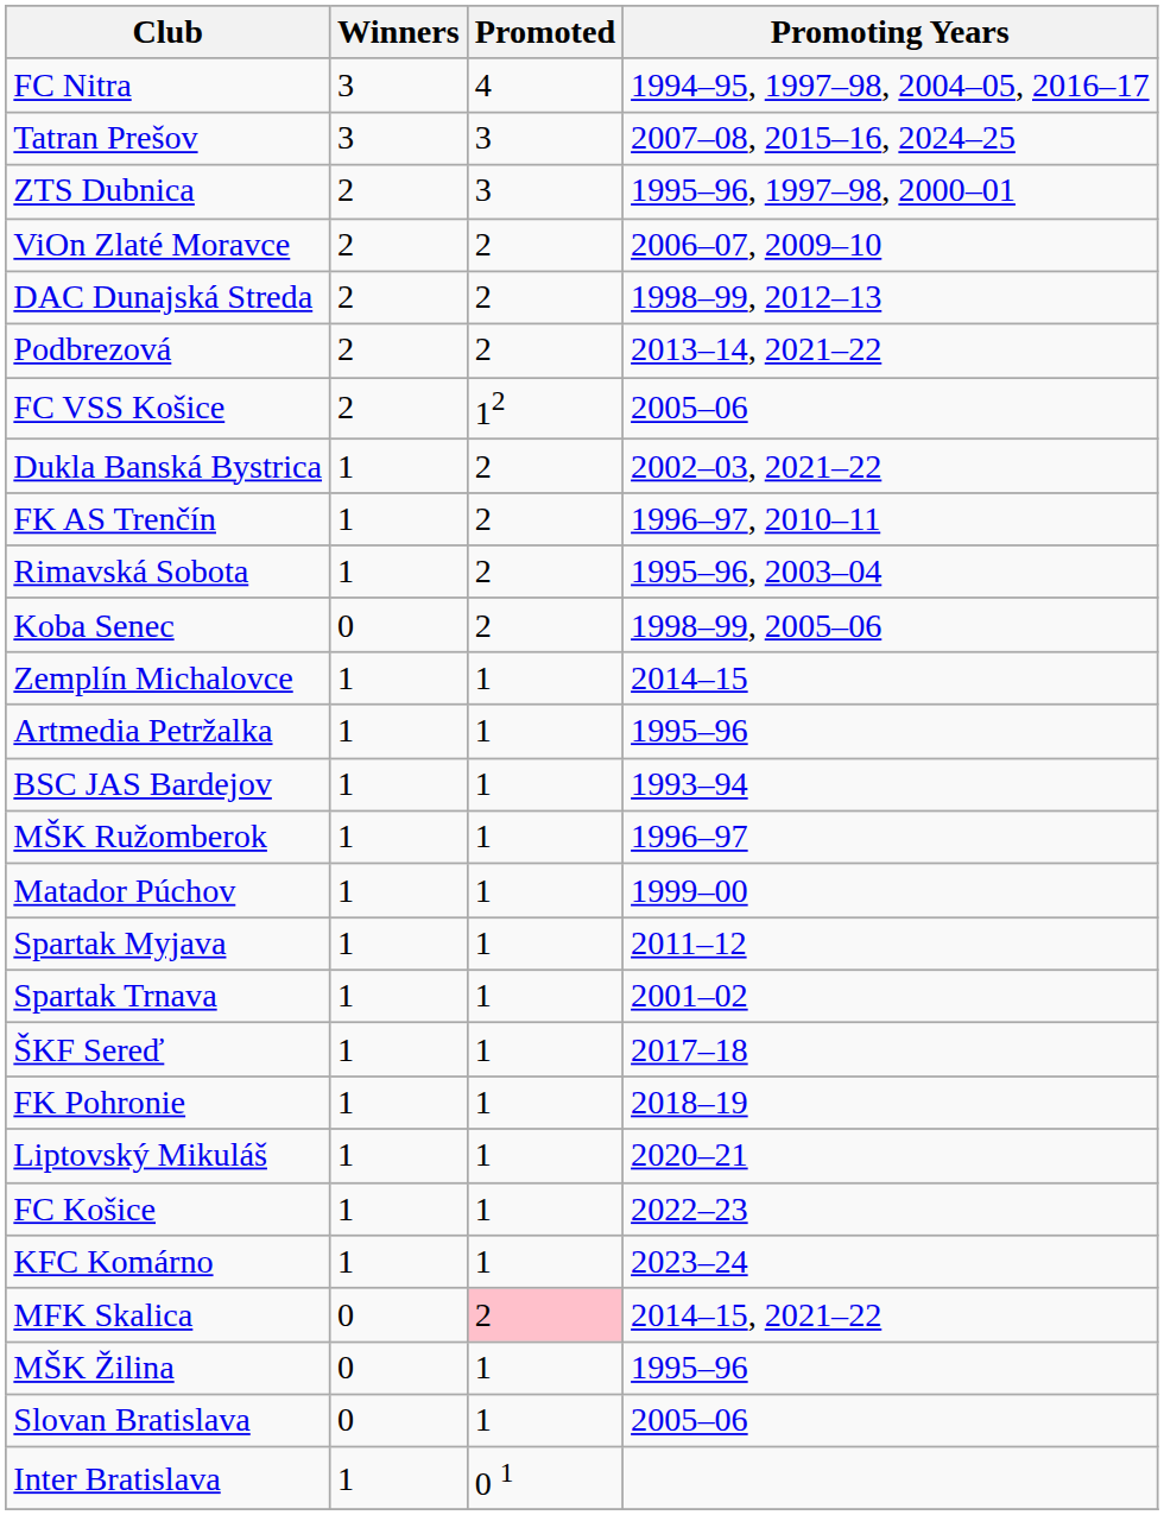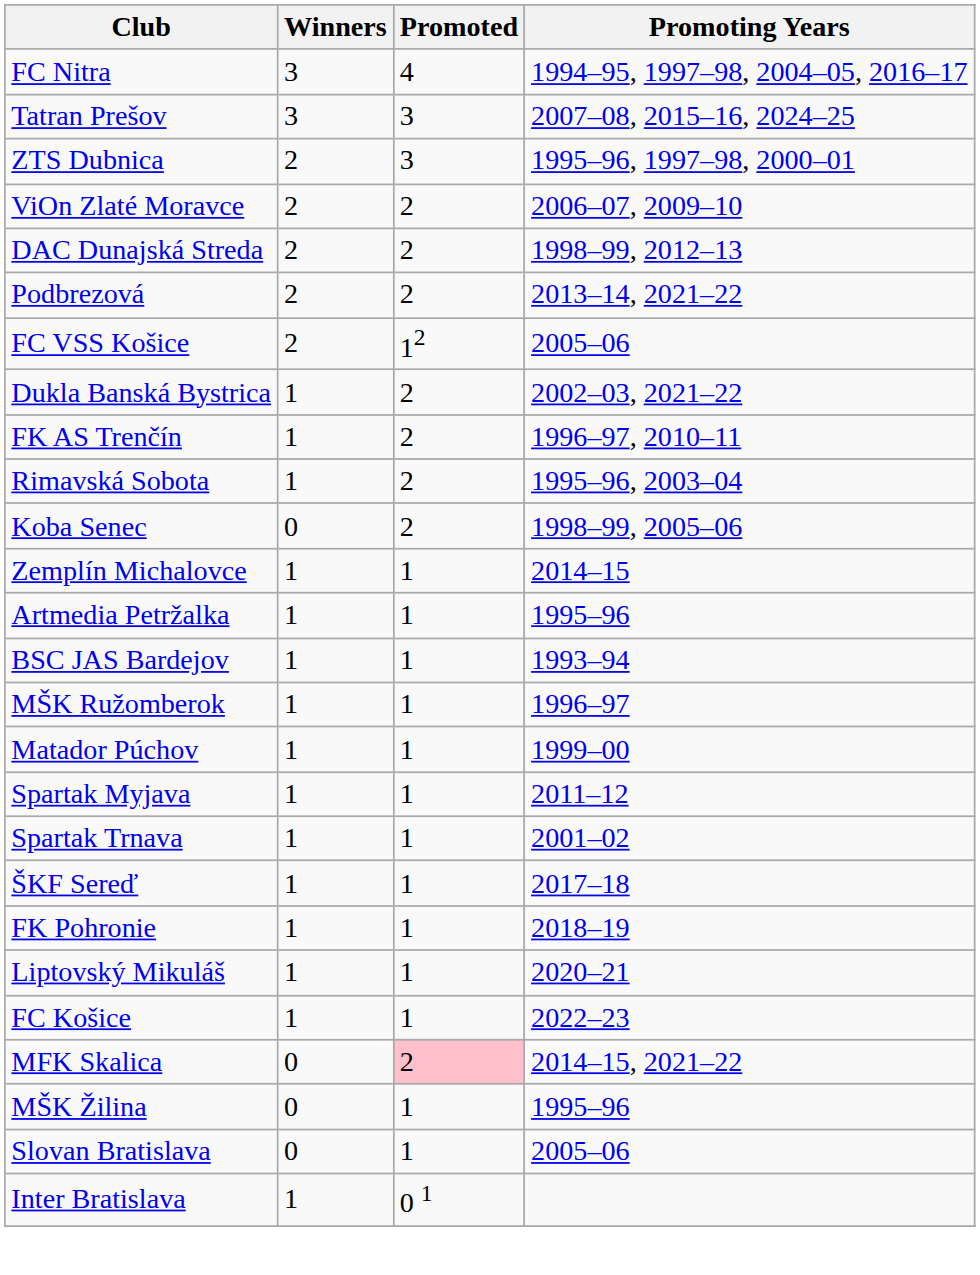 <table class="wikitable">
 <tr>
 <th>Club</th>
 <th>Winners</th>
 <th>Promoted</th>
 <th>Promoting Years</th>
 </tr>
 <tr>
 <td><a href='#'>FC Nitra</a></td>
 <td>3</td>
 <td>4</td>
 <td><a href='#'>1994–95</a>, <a href='#'>1997–98</a>, <a href='#'>2004–05</a>, <a href='#'>2016–17</a></td>
 </tr>
 <tr>
 <td><a href='#'>Tatran Prešov</a></td>
 <td>3</td>
 <td>3</td>
 <td><a href='#'>2007–08</a>, <a href='#'>2015–16</a>, <a href='#'>2024–25</a></td>
 </tr>
 <tr>
 <td><a href='#'>ZTS Dubnica</a></td>
 <td>2</td>
 <td>3</td>
 <td><a href='#'>1995–96</a>, <a href='#'>1997–98</a>, <a href='#'>2000–01</a></td>
 </tr>
 <tr>
 <td><a href='#'>ViOn Zlaté Moravce</a></td>
 <td>2</td>
 <td>2</td>
 <td><a href='#'>2006–07</a>, <a href='#'>2009–10</a></td>
 </tr>
 <tr>
 <td><a href='#'>DAC Dunajská Streda</a></td>
 <td>2</td>
 <td>2</td>
 <td><a href='#'>1998–99</a>, <a href='#'>2012–13</a></td>
 </tr>
 <tr>
 <td><a href='#'>Podbrezová</a></td>
 <td>2</td>
 <td>2</td>
 <td><a href='#'>2013–14</a>, <a href='#'>2021–22</a></td>
 </tr>
 <tr>
 <td><a href='#'>FC VSS Košice</a></td>
 <td>2</td>
 <td>1<sup>2</sup></td>
 <td><a href='#'>2005–06</a></td>
 </tr>
 <tr>
 <td><a href='#'>Dukla Banská Bystrica</a></td>
 <td>1</td>
 <td>2</td>
 <td><a href='#'>2002–03</a>, <a href='#'>2021–22</a></td>
 </tr>
 <tr>
 <td><a href='#'>FK AS Trenčín</a></td>
 <td>1</td>
 <td>2</td>
 <td><a href='#'>1996–97</a>, <a href='#'>2010–11</a></td>
 </tr>
 <tr>
 <td><a href='#'>Rimavská Sobota</a></td>
 <td>1</td>
 <td>2</td>
 <td><a href='#'>1995–96</a>, <a href='#'>2003–04</a></td>
 </tr>
 <tr>
 <td><a href='#'>Koba Senec</a></td>
 <td>0</td>
 <td>2</td>
 <td><a href='#'>1998–99</a>, <a href='#'>2005–06</a></td>
 </tr>
 <tr>
 <td><a href='#'>Zemplín Michalovce</a></td>
 <td>1</td>
 <td>1</td>
 <td><a href='#'>2014–15</a></td>
 </tr>
 <tr>
 <td><a href='#'>Artmedia Petržalka</a></td>
 <td>1</td>
 <td>1</td>
 <td><a href='#'>1995–96</a></td>
 </tr>
 <tr>
 <td><a href='#'>BSC JAS Bardejov</a></td>
 <td>1</td>
 <td>1</td>
 <td><a href='#'>1993–94</a></td>
 </tr>
 <tr>
 <td><a href='#'>MŠK Ružomberok</a></td>
 <td>1</td>
 <td>1</td>
 <td><a href='#'>1996–97</a></td>
 </tr>
 <tr>
 <td><a href='#'>Matador Púchov</a></td>
 <td>1</td>
 <td>1</td>
 <td><a href='#'>1999–00</a></td>
 </tr>
 <tr>
 <td><a href='#'>Spartak Myjava</a></td>
 <td>1</td>
 <td>1</td>
 <td><a href='#'>2011–12</a></td>
 </tr>
 <tr>
 <td><a href='#'>Spartak Trnava</a></td>
 <td>1</td>
 <td>1</td>
 <td><a href='#'>2001–02</a></td>
 </tr>
 <tr>
 <td><a href='#'>ŠKF Sereď</a></td>
 <td>1</td>
 <td>1</td>
 <td><a href='#'>2017–18</a></td>
 </tr>
 <tr>
 <td><a href='#'>FK Pohronie</a></td>
 <td>1</td>
 <td>1</td>
 <td><a href='#'>2018–19</a></td>
 </tr>
 <tr>
 <td><a href='#'>Liptovský Mikuláš</a></td>
 <td>1</td>
 <td>1</td>
 <td><a href='#'>2020–21</a></td>
 </tr>
 <tr>
 <td><a href='#'>FC Košice</a></td>
 <td>1</td>
 <td>1</td>
 <td><a href='#'>2022–23</a></td>
 </tr>
 <tr>
-<td><a href='#'>KFC Komárno</a></td>
-<td>1</td>
-<td>1</td>
-<td><a href='#'>2023–24</a></td>
-</tr>
-<tr>
 <td><a href='#'>MFK Skalica</a></td>
 <td>0</td>
 <td style="background: pink;">2</td>
 <td><a href='#'>2014–15</a>, <a href='#'>2021–22</a></td>
 </tr>
 <tr>
 <td><a href='#'>MŠK Žilina</a></td>
 <td>0</td>
 <td>1</td>
 <td><a href='#'>1995–96</a></td>
 </tr>
 <tr>
 <td><a href='#'>Slovan Bratislava</a></td>
 <td>0</td>
 <td>1</td>
 <td><a href='#'>2005–06</a></td>
 </tr>
 <tr>
 <td><a href='#'>Inter Bratislava</a></td>
 <td>1</td>
 <td>0 <sup>1</sup></td>
 <td></td>
 </tr>
 <tr>
 </tr>
 </table>
